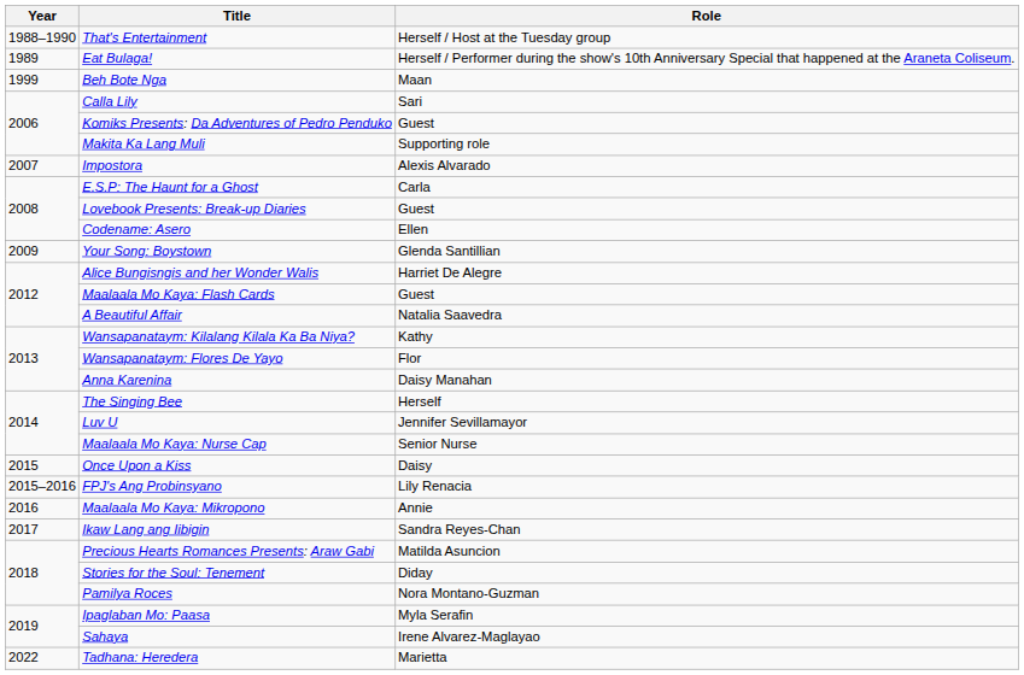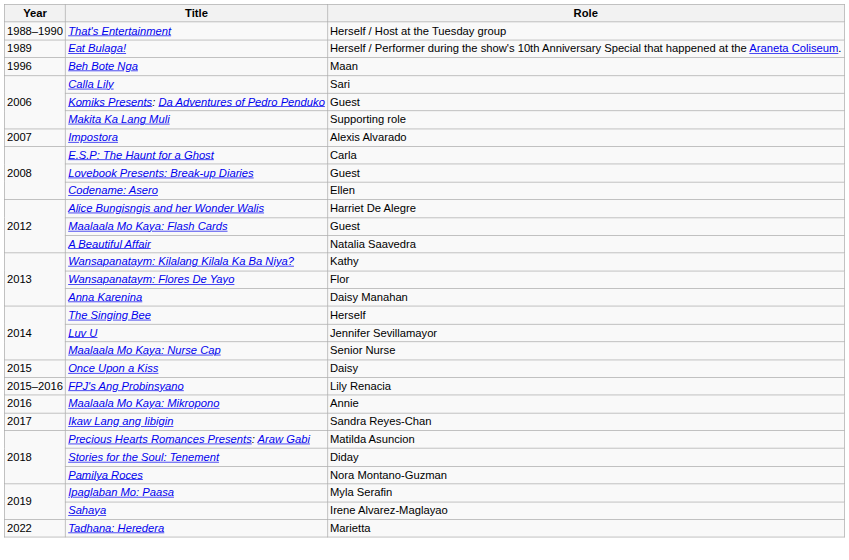 <table class="wikitable">
 <tr>
 <th>Year</th>
 <th>Title</th>
 <th>Role</th>
 </tr>
 <tr>
 <td>1988–1990</td>
 <td><em><a href='#'>That's Entertainment</a></em></td>
 <td>Herself / Host at the Tuesday group</td>
 </tr>
 <tr>
 <td>1989</td>
 <td><em><a href='#'>Eat Bulaga!</a></em></td>
 <td>Herself / Performer during the show's 10th Anniversary Special that happened at the <a href='#'>Araneta Coliseum</a>.</td>
 </tr>
 <tr>
-<td>1999</td>
+<td>1996</td>
 <td><em><a href='#'>Beh Bote Nga</a></em></td>
 <td>Maan</td>
 </tr>
 <tr>
 <td rowspan=3>2006</td>
 <td><em><a href='#'>Calla Lily</a></em></td>
 <td>Sari</td>
 </tr>
 <tr>
 <td><em><a href='#'>Komiks Presents</a>: <a href='#'>Da Adventures of Pedro Penduko</a></em></td>
 <td>Guest</td>
 </tr>
 <tr>
 <td><em><a href='#'>Makita Ka Lang Muli</a></em></td>
 <td>Supporting role</td>
 </tr>
 <tr>
 <td>2007</td>
 <td><em><a href='#'>Impostora</a></em></td>
 <td>Alexis Alvarado</td>
 </tr>
 <tr>
 <td rowspan=3>2008</td>
 <td><em><a href='#'>E.S.P: The Haunt for a Ghost</a></em></td>
 <td>Carla</td>
 </tr>
 <tr>
 <td><em><a href='#'>Lovebook Presents: Break-up Diaries</a></em></td>
 <td>Guest</td>
 </tr>
 <tr>
 <td><em><a href='#'>Codename: Asero</a></em></td>
 <td>Ellen</td>
-</tr>
-<tr>
-<td>2009</td>
-<td><em><a href='#'>Your Song: Boystown</a></em></td>
-<td>Glenda Santillian</td>
 </tr>
 <tr>
 <td rowspan=3>2012</td>
 <td><em><a href='#'>Alice Bungisngis and her Wonder Walis</a></em></td>
 <td>Harriet De Alegre</td>
 </tr>
 <tr>
 <td><em><a href='#'>Maalaala Mo Kaya: Flash Cards</a></em></td>
 <td>Guest</td>
 </tr>
 <tr>
 <td><em><a href='#'>A Beautiful Affair</a></em></td>
 <td>Natalia Saavedra</td>
 </tr>
 <tr>
 <td rowspan=3>2013</td>
 <td><em><a href='#'>Wansapanataym: Kilalang Kilala Ka Ba Niya?</a></em></td>
 <td>Kathy</td>
 </tr>
 <tr>
 <td><em><a href='#'>Wansapanataym: Flores De Yayo</a></em></td>
 <td>Flor</td>
 </tr>
 <tr>
 <td><em><a href='#'>Anna Karenina</a></em></td>
 <td>Daisy Manahan</td>
 </tr>
 <tr>
 <td rowspan=3>2014</td>
 <td><em><a href='#'>The Singing Bee</a></em></td>
 <td>Herself</td>
 </tr>
 <tr>
 <td><em><a href='#'>Luv U</a></em></td>
 <td>Jennifer Sevillamayor</td>
 </tr>
 <tr>
 <td><em><a href='#'>Maalaala Mo Kaya: Nurse Cap</a></em></td>
 <td>Senior Nurse</td>
 </tr>
 <tr>
 <td>2015</td>
 <td><em><a href='#'>Once Upon a Kiss</a></em></td>
 <td>Daisy</td>
 </tr>
 <tr>
 <td>2015–2016</td>
 <td><em><a href='#'>FPJ's Ang Probinsyano</a></em></td>
 <td>Lily Renacia</td>
 </tr>
 <tr>
 <td>2016</td>
 <td><em><a href='#'>Maalaala Mo Kaya: Mikropono</a></em></td>
 <td>Annie</td>
 </tr>
 <tr>
 <td>2017</td>
 <td><em><a href='#'>Ikaw Lang ang Iibigin</a></em></td>
 <td>Sandra Reyes-Chan</td>
 </tr>
 <tr>
 <td rowspan=3>2018</td>
 <td><em><a href='#'>Precious Hearts Romances Presents</a>: <a href='#'>Araw Gabi</a></em></td>
 <td>Matilda Asuncion</td>
 </tr>
 <tr>
 <td><em><a href='#'>Stories for the Soul: Tenement</a></em></td>
 <td>Diday</td>
 </tr>
 <tr>
 <td><em><a href='#'>Pamilya Roces</a></em></td>
 <td>Nora Montano-Guzman</td>
 </tr>
 <tr>
 <td rowspan=2>2019</td>
 <td><em><a href='#'>Ipaglaban Mo: Paasa</a></em></td>
 <td>Myla Serafin</td>
 </tr>
 <tr>
 <td><em><a href='#'>Sahaya</a></em></td>
 <td>Irene Alvarez-Maglayao</td>
 </tr>
 <tr>
 <td>2022</td>
 <td><em><a href='#'>Tadhana: Heredera</a></em></td>
 <td>Marietta</td>
 </tr>
 </table>
